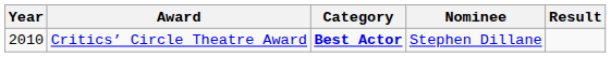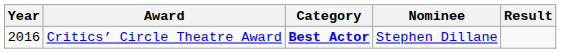 <table class="wikitable sortable">
 <tr>
 <th>Year</th>
 <th>Award</th>
 <th>Category</th>
 <th>Nominee</th>
 <th>Result</th>
 </tr>
 <tr>
-<td>2010</td>
+<td>2016</td>
 <td><a href='#'>Critics’ Circle Theatre Award</a></td>
 <td><strong><a href='#'>Best Actor</a></strong></td>
 <td><a href='#'>Stephen Dillane</a></td>
 <td></td>
 </tr>
 </table>
